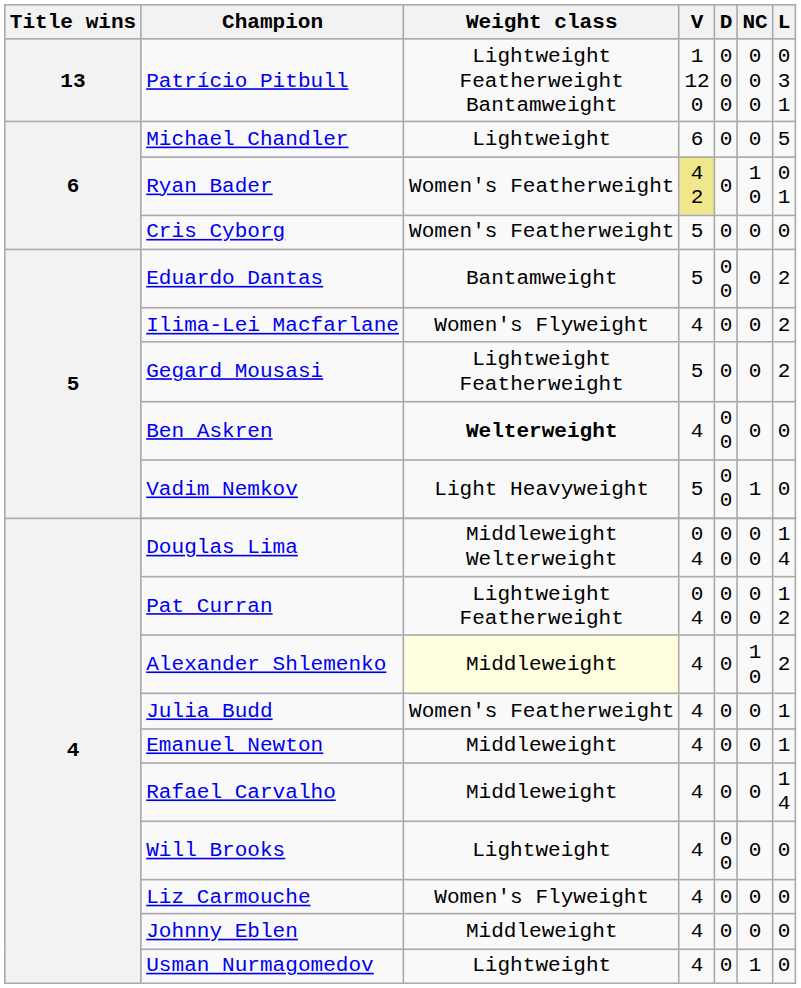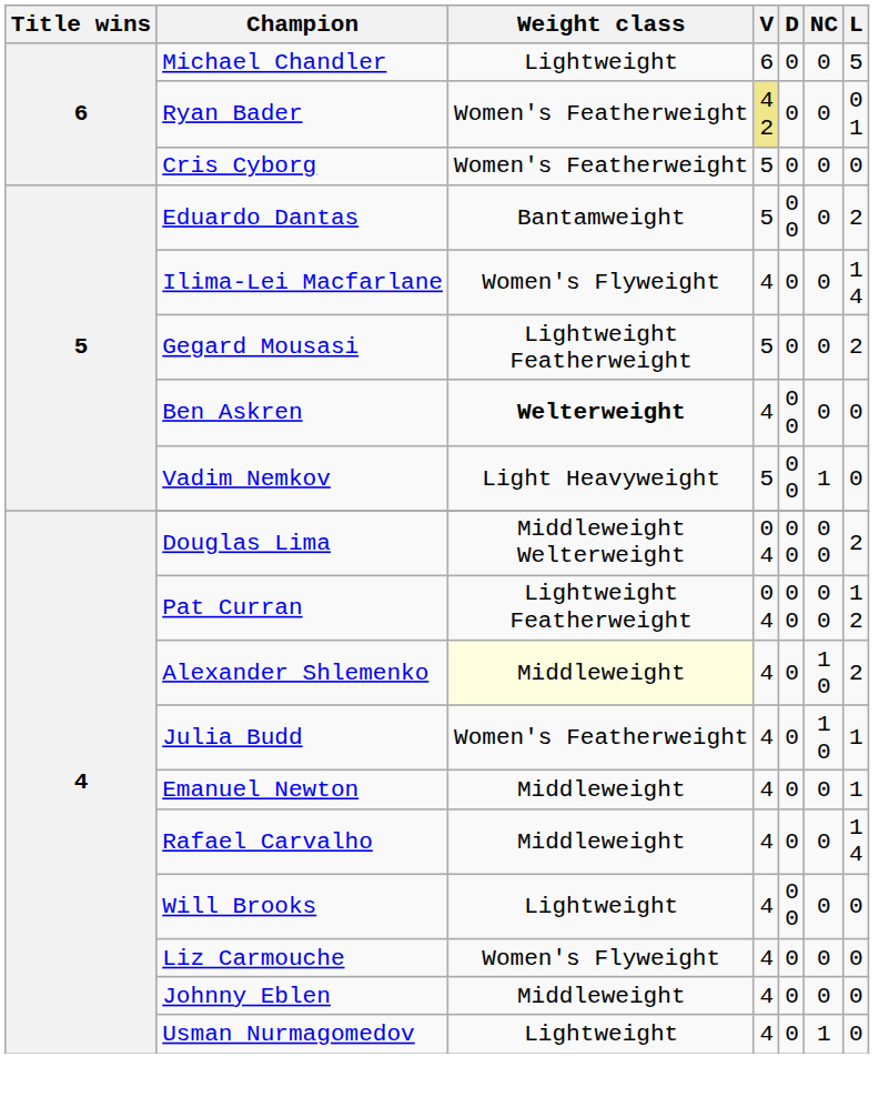 <table class="wikitable" style="text-align: center;">
 <tr>
 <th>Title wins</th>
 <th>Champion</th>
 <th>Weight class</th>
 <th>V</th>
 <th>D</th>
 <th>NC</th>
 <th>L</th>
-</tr>
-<tr>
-<th>13</th>
-<td align=left> <a href='#'>Patrício Pitbull</a></td>
-<td>Lightweight<br>Featherweight<br>Bantamweight</td>
-<td>1<br>12<br>0</td>
-<td>0<br>0<br>0</td>
-<td>0<br>0<br>0</td>
-<td>0<br>3<br>1</td>
 </tr>
 <tr>
 <th rowspan=3>6</th>
 <td align=left> <a href='#'>Michael Chandler</a></td>
 <td>Lightweight</td>
 <td>6</td>
 <td>0</td>
 <td>0</td>
 <td>5</td>
 </tr>
 <tr>
 <td align=left> <a href='#'>Ryan Bader</a></td>
 <td>Women's Featherweight</td>
 <td style="background: khaki;">4<br>2</td>
 <td>0</td>
-<td>1<br>0</td>
+<td>0</td>
 <td>0<br>1</td>
 </tr>
 <tr>
 <td align=left> <a href='#'>Cris Cyborg</a></td>
 <td>Women's Featherweight</td>
 <td>5</td>
 <td>0</td>
 <td>0</td>
 <td>0</td>
 </tr>
 <tr>
 <th rowspan=5>5</th>
 <td align=left> <a href='#'>Eduardo Dantas</a></td>
 <td>Bantamweight</td>
 <td>5</td>
 <td>0<br>0</td>
 <td>0</td>
 <td>2</td>
 </tr>
 <tr>
 <td align=left> <a href='#'>Ilima-Lei Macfarlane</a></td>
 <td>Women's Flyweight</td>
 <td>4</td>
 <td>0</td>
 <td>0</td>
-<td>2</td>
+<td>1<br>4</td>
 </tr>
 <tr>
 <td align=left> <a href='#'>Gegard Mousasi</a></td>
 <td>Lightweight<br>Featherweight</td>
 <td>5</td>
 <td>0</td>
 <td>0</td>
 <td>2</td>
 </tr>
 <tr>
 <td align=left> <a href='#'>Ben Askren</a></td>
 <td><strong>Welterweight</strong></td>
 <td>4</td>
 <td>0<br>0</td>
 <td>0</td>
 <td>0</td>
 </tr>
 <tr>
 <td align=left> <a href='#'>Vadim Nemkov</a></td>
 <td>Light Heavyweight</td>
 <td>5</td>
 <td>0<br>0</td>
 <td>1</td>
 <td>0</td>
 </tr>
 <tr>
 <th rowspan=11>4</th>
 </tr>
 <tr>
 <td align=left> <a href='#'>Douglas Lima</a></td>
 <td>Middleweight<br>Welterweight</td>
 <td>0<br>4</td>
 <td>0<br>0</td>
 <td>0<br>0</td>
-<td>1<br>4</td>
+<td>2</td>
 </tr>
 <tr>
 <td align=left> <a href='#'>Pat Curran</a></td>
 <td>Lightweight<br>Featherweight</td>
 <td>0<br>4</td>
 <td>0<br>0</td>
 <td>0<br>0</td>
 <td>1<br>2</td>
 </tr>
 <tr>
 <td align=left> <a href='#'>Alexander Shlemenko</a></td>
 <td style="background: lightyellow;">Middleweight</td>
 <td>4</td>
 <td>0</td>
 <td>1<br>0</td>
 <td>2</td>
 </tr>
 <tr>
 <td align=left> <a href='#'>Julia Budd</a></td>
 <td>Women's Featherweight</td>
 <td>4</td>
 <td>0</td>
-<td>0</td>
+<td>1<br>0</td>
 <td>1</td>
 </tr>
 <tr>
 <td align=left> <a href='#'>Emanuel Newton</a></td>
 <td>Middleweight</td>
 <td>4</td>
 <td>0</td>
 <td>0</td>
 <td>1</td>
 </tr>
 <tr>
 <td align=left> <a href='#'>Rafael Carvalho</a></td>
 <td>Middleweight</td>
 <td>4</td>
 <td>0</td>
 <td>0</td>
 <td>1<br>4</td>
 </tr>
 <tr>
 <td align=left> <a href='#'>Will Brooks</a></td>
 <td>Lightweight</td>
 <td>4</td>
 <td>0<br>0</td>
 <td>0</td>
 <td>0</td>
 </tr>
 <tr>
 <td align=left> <a href='#'>Liz Carmouche</a></td>
 <td>Women's Flyweight</td>
 <td>4</td>
 <td>0</td>
 <td>0</td>
 <td>0</td>
 </tr>
 <tr>
 <td align=left> <a href='#'>Johnny Eblen</a></td>
 <td>Middleweight</td>
 <td>4</td>
 <td>0</td>
 <td>0</td>
 <td>0</td>
 </tr>
 <tr>
 <td align=left> <a href='#'>Usman Nurmagomedov</a></td>
 <td>Lightweight</td>
 <td>4</td>
 <td>0</td>
 <td>1</td>
 <td>0</td>
 </tr>
 </table>
